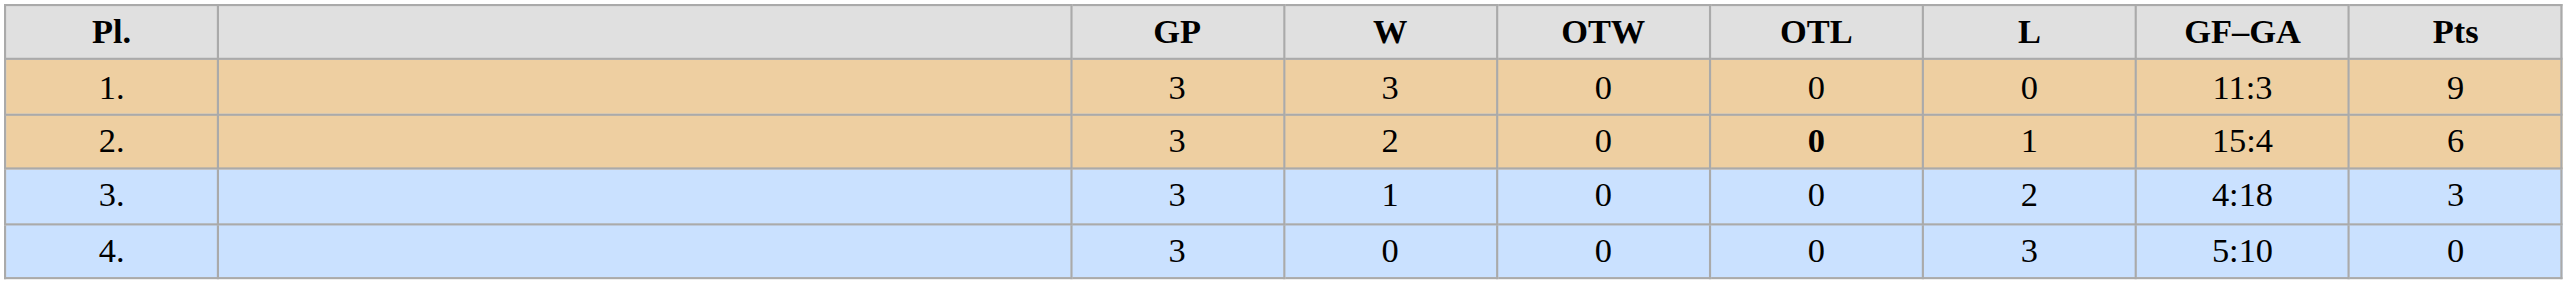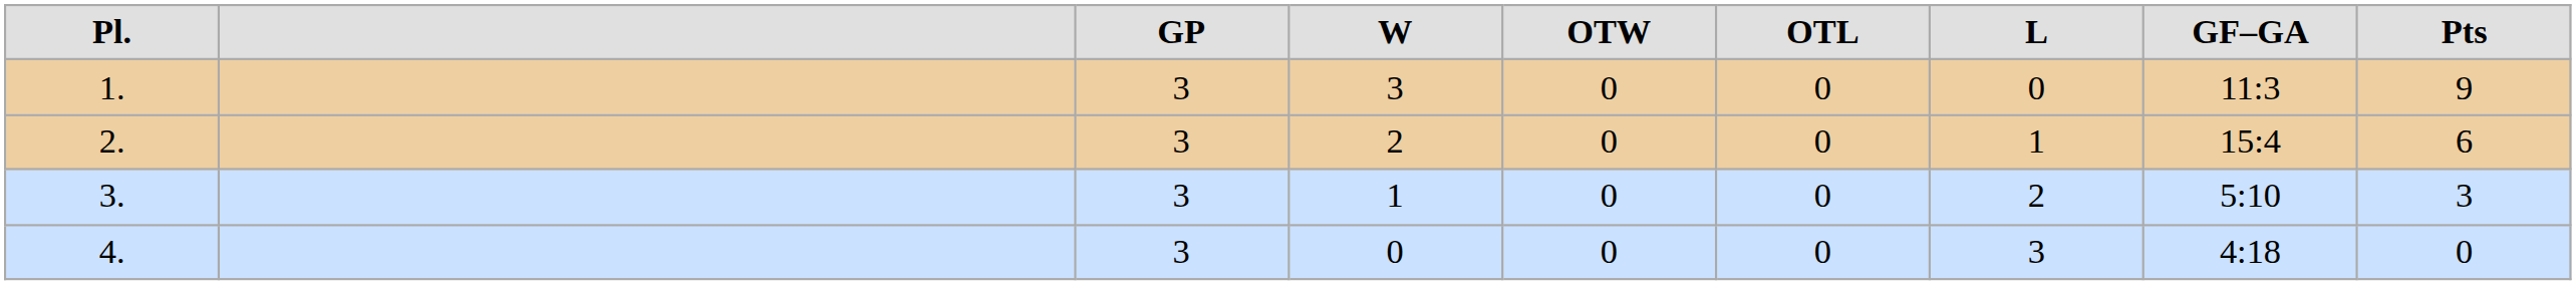 <table class="wikitable" width="60%">
 <tr style="font-weight:bold; background-color:#e0e0e0;" align="center" |>
 <td width="5%">Pl.</td>
 <td width="20%"></td>
 <td width="5%">GP</td>
 <td width="5%">W</td>
 <td width="5%">OTW</td>
 <td width="5%">OTL</td>
 <td width="5%">L</td>
 <td width="5%">GF–GA</td>
 <td width="5%">Pts</td>
 </tr>
 <tr align="center" bgcolor="#EECFA1">
 <td>1.</td>
 <td align="left"></td>
 <td>3</td>
 <td>3</td>
 <td>0</td>
 <td>0</td>
 <td>0</td>
 <td>11:3</td>
 <td>9</td>
 </tr>
 <tr align="center" bgcolor="#EECFA1">
 <td>2.</td>
 <td align="left"></td>
 <td>3</td>
 <td>2</td>
 <td>0</td>
-<td><strong>0</strong></td>
+<td>0</td>
 <td>1</td>
 <td>15:4</td>
 <td>6</td>
 </tr>
 <tr align="center" bgcolor="#CAE1FF">
 <td>3.</td>
 <td align="left"></td>
 <td>3</td>
 <td>1</td>
 <td>0</td>
 <td>0</td>
 <td>2</td>
-<td>4:18</td>
+<td>5:10</td>
 <td>3</td>
 </tr>
 <tr align="center" bgcolor="#CAE1FF">
 <td>4.</td>
 <td align="left"></td>
 <td>3</td>
 <td>0</td>
 <td>0</td>
 <td>0</td>
 <td>3</td>
-<td>5:10</td>
+<td>4:18</td>
 <td>0</td>
 </tr>
 </table>
